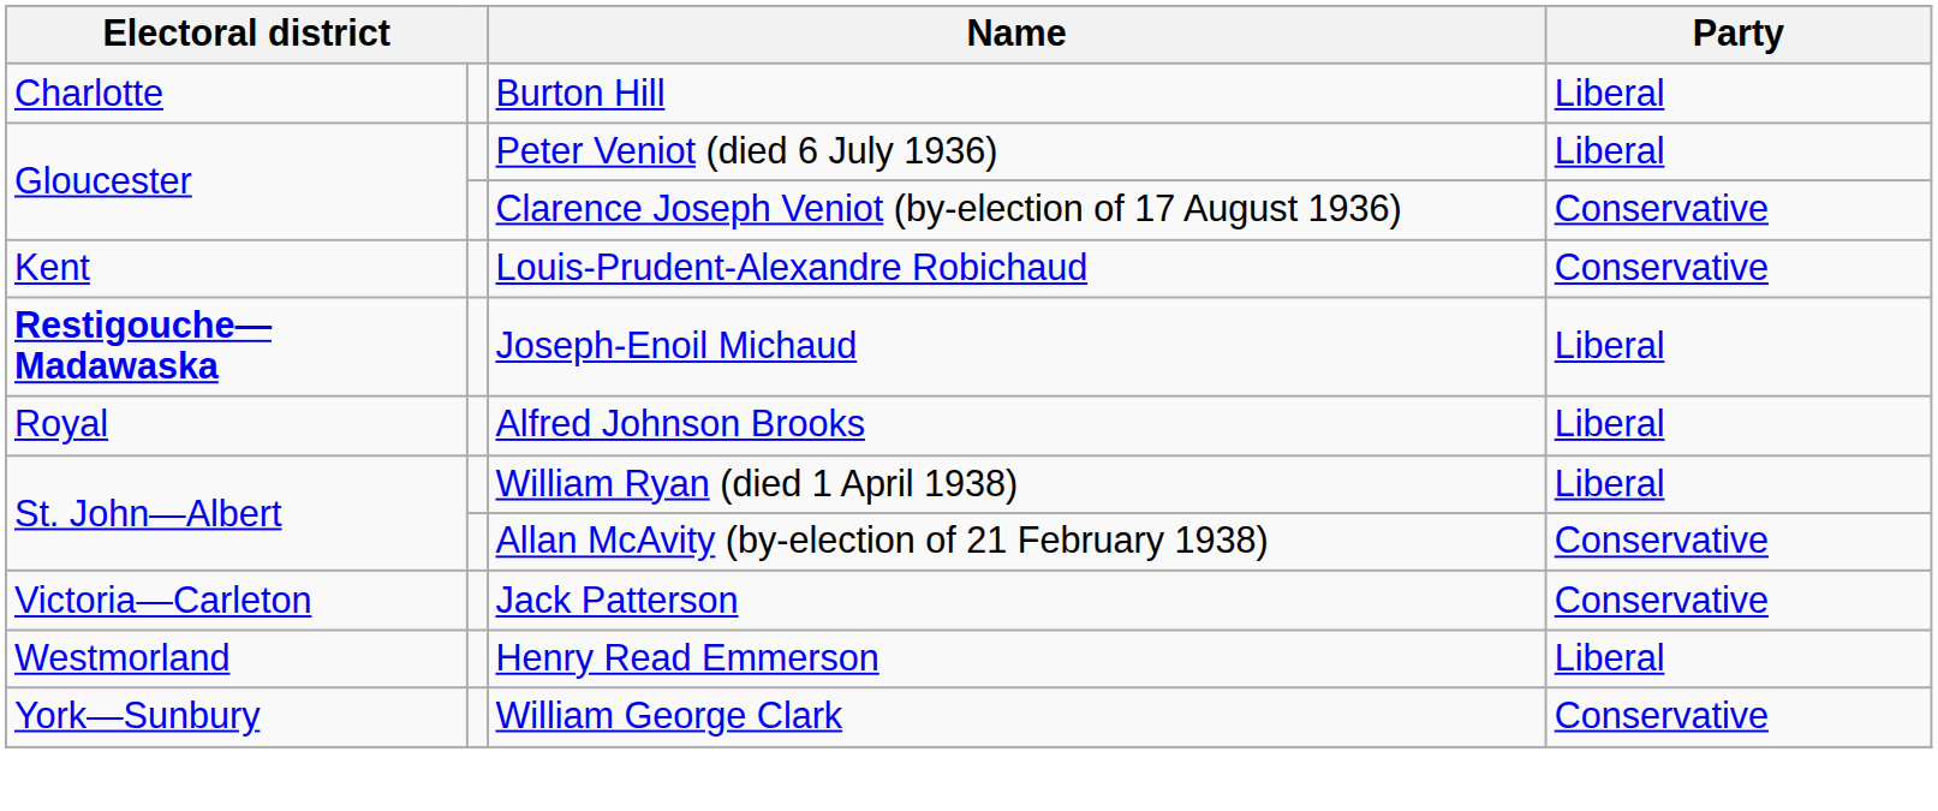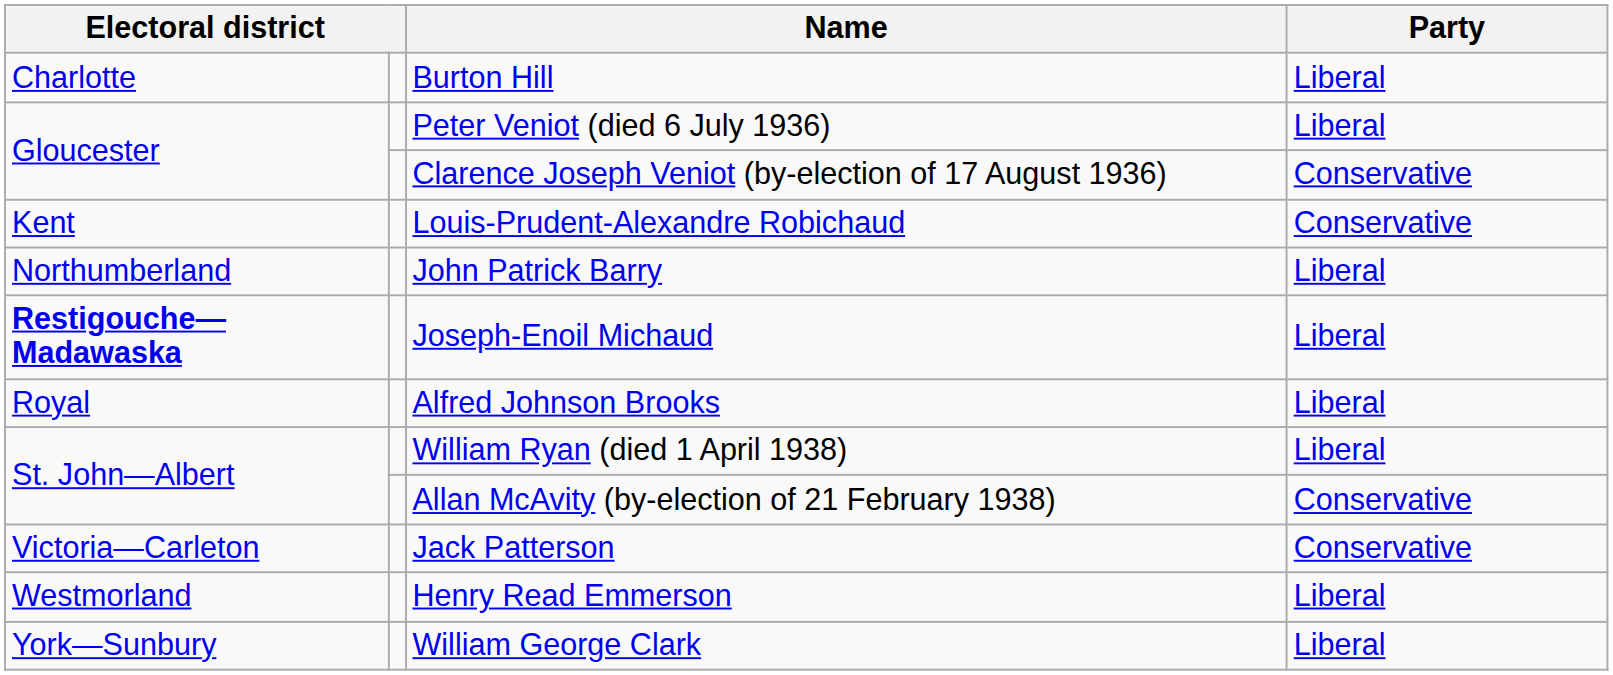 <table class="wikitable" width=95%>
 <tr>
 <th colspan=2 width=25%>Electoral district</th>
 <th>Name</th>
 <th width=20%>Party</th>
 </tr>
 <tr>
 <td width=24%><a href='#'>Charlotte</a></td>
 <td></td>
 <td><a href='#'>Burton Hill</a></td>
 <td><a href='#'>Liberal</a></td>
 </tr>
 <tr>
 <td rowspan=2><a href='#'>Gloucester</a></td>
 <td></td>
 <td><a href='#'>Peter Veniot</a> (died 6 July 1936)</td>
 <td><a href='#'>Liberal</a></td>
 </tr>
 <tr>
 <td></td>
 <td><a href='#'>Clarence Joseph Veniot</a> (by-election of 17 August 1936)</td>
 <td><a href='#'>Conservative</a></td>
 </tr>
 <tr>
 <td><a href='#'>Kent</a></td>
 <td></td>
 <td><a href='#'>Louis-Prudent-Alexandre Robichaud</a></td>
 <td><a href='#'>Conservative</a></td>
+</tr>
+<tr>
+<td><a href='#'>Northumberland</a></td>
+<td></td>
+<td><a href='#'>John Patrick Barry</a></td>
+<td><a href='#'>Liberal</a></td>
 </tr>
 <tr>
 <td><strong><a href='#'>Restigouche—Madawaska</a></strong></td>
 <td></td>
 <td><a href='#'>Joseph-Enoil Michaud</a></td>
 <td><a href='#'>Liberal</a></td>
 </tr>
 <tr>
 <td><a href='#'>Royal</a></td>
 <td></td>
 <td><a href='#'>Alfred Johnson Brooks</a></td>
 <td><a href='#'>Liberal</a></td>
 </tr>
 <tr>
 <td rowspan=2><a href='#'>St. John—Albert</a></td>
 <td></td>
 <td><a href='#'>William Ryan</a> (died 1 April 1938)</td>
 <td><a href='#'>Liberal</a></td>
 </tr>
 <tr>
 <td></td>
 <td><a href='#'>Allan McAvity</a> (by-election of 21 February 1938)</td>
 <td><a href='#'>Conservative</a></td>
 </tr>
 <tr>
 <td><a href='#'>Victoria—Carleton</a></td>
 <td></td>
 <td><a href='#'>Jack Patterson</a></td>
 <td><a href='#'>Conservative</a></td>
 </tr>
 <tr>
 <td><a href='#'>Westmorland</a></td>
 <td></td>
 <td><a href='#'>Henry Read Emmerson</a></td>
 <td><a href='#'>Liberal</a></td>
 </tr>
 <tr>
 <td><a href='#'>York—Sunbury</a></td>
 <td></td>
 <td><a href='#'>William George Clark</a></td>
-<td><a href='#'>Conservative</a></td>
+<td><a href='#'>Liberal</a></td>
 </tr>
 </table>
